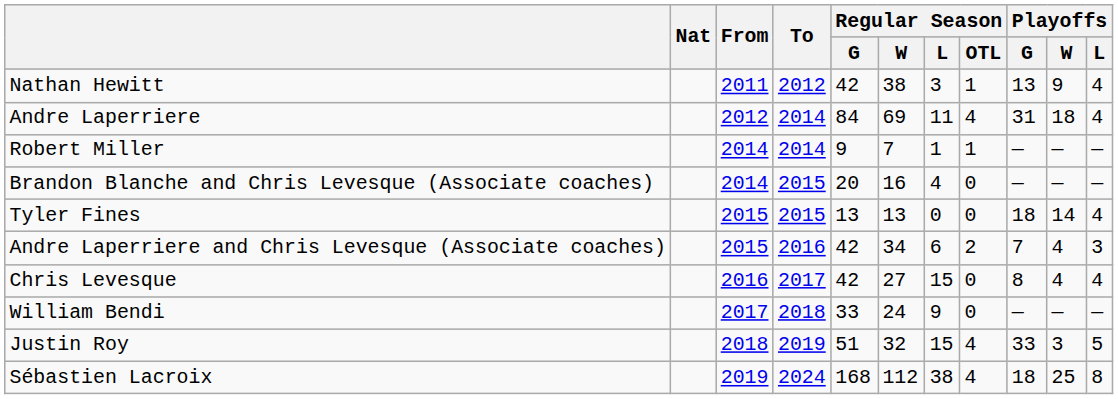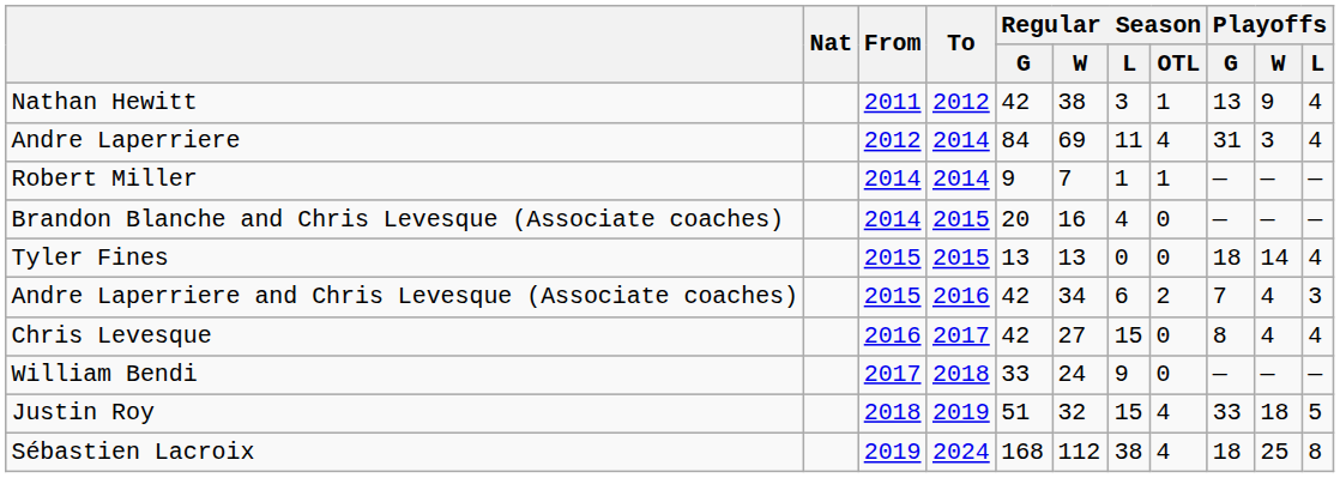 <table - class="wikitable">
 <tr>
 <th rowspan="2"></th>
 <th rowspan="2">Nat</th>
 <th rowspan="2">From</th>
 <th rowspan="2">To</th>
 <th colspan="4">Regular Season</th>
 <th colspan="6">Playoffs</th>
 </tr>
 <tr>
 <th>G</th>
 <th>W</th>
 <th>L</th>
 <th>OTL</th>
 <th>G</th>
 <th>W</th>
 <th>L</th>
 </tr>
 <tr>
 <td align=left>Nathan Hewitt</td>
 <td></td>
 <td align=left><a href='#'>2011</a></td>
 <td align=left><a href='#'>2012</a></td>
 <td>42</td>
 <td>38</td>
 <td>3</td>
 <td>1</td>
 <td>13</td>
 <td>9</td>
 <td>4</td>
 </tr>
 <tr>
 <td align=left>Andre Laperriere</td>
 <td></td>
 <td align=left><a href='#'>2012</a></td>
 <td align=left><a href='#'>2014</a></td>
 <td>84</td>
 <td>69</td>
 <td>11</td>
 <td>4</td>
 <td>31</td>
-<td>18</td>
+<td>3</td>
 <td>4</td>
 </tr>
 <tr>
 <td align=left>Robert Miller</td>
 <td></td>
 <td align=left><a href='#'>2014</a></td>
 <td align=left><a href='#'>2014</a></td>
 <td>9</td>
 <td>7</td>
 <td>1</td>
 <td>1</td>
 <td>—</td>
 <td>—</td>
 <td>—</td>
 </tr>
 <tr>
 <td align=left>Brandon Blanche and Chris Levesque (Associate coaches)</td>
 <td></td>
 <td align=left><a href='#'>2014</a></td>
 <td align=left><a href='#'>2015</a></td>
 <td>20</td>
 <td>16</td>
 <td>4</td>
 <td>0</td>
 <td>—</td>
 <td>—</td>
 <td>—</td>
 </tr>
 <tr>
 <td align=left>Tyler Fines</td>
 <td></td>
 <td align=left><a href='#'>2015</a></td>
 <td align=left><a href='#'>2015</a></td>
 <td>13</td>
 <td>13</td>
 <td>0</td>
 <td>0</td>
 <td>18</td>
 <td>14</td>
 <td>4</td>
 </tr>
 <tr>
 <td align=left>Andre Laperriere and Chris Levesque (Associate coaches)</td>
 <td></td>
 <td align=left><a href='#'>2015</a></td>
 <td align=left><a href='#'>2016</a></td>
 <td>42</td>
 <td>34</td>
 <td>6</td>
 <td>2</td>
 <td>7</td>
 <td>4</td>
 <td>3</td>
 </tr>
 <tr>
 <td align=left>Chris Levesque</td>
 <td></td>
 <td align=left><a href='#'>2016</a></td>
 <td align=left><a href='#'>2017</a></td>
 <td>42</td>
 <td>27</td>
 <td>15</td>
 <td>0</td>
 <td>8</td>
 <td>4</td>
 <td>4</td>
 </tr>
 <tr>
 <td align=left>William Bendi</td>
 <td></td>
 <td align=left><a href='#'>2017</a></td>
 <td align=left><a href='#'>2018</a></td>
 <td>33</td>
 <td>24</td>
 <td>9</td>
 <td>0</td>
 <td>—</td>
 <td>—</td>
 <td>—</td>
 </tr>
 <tr>
 <td align=left>Justin Roy</td>
 <td></td>
 <td align=left><a href='#'>2018</a></td>
 <td align=left><a href='#'>2019</a></td>
 <td>51</td>
 <td>32</td>
 <td>15</td>
 <td>4</td>
 <td>33</td>
-<td>3</td>
+<td>18</td>
 <td>5</td>
 </tr>
 <tr>
 <td align=left>Sébastien Lacroix</td>
 <td></td>
 <td align=left><a href='#'>2019</a></td>
 <td align=left><a href='#'>2024</a></td>
 <td>168</td>
 <td>112</td>
 <td>38</td>
 <td>4</td>
 <td>18</td>
 <td>25</td>
 <td>8</td>
 </tr>
 </table>
